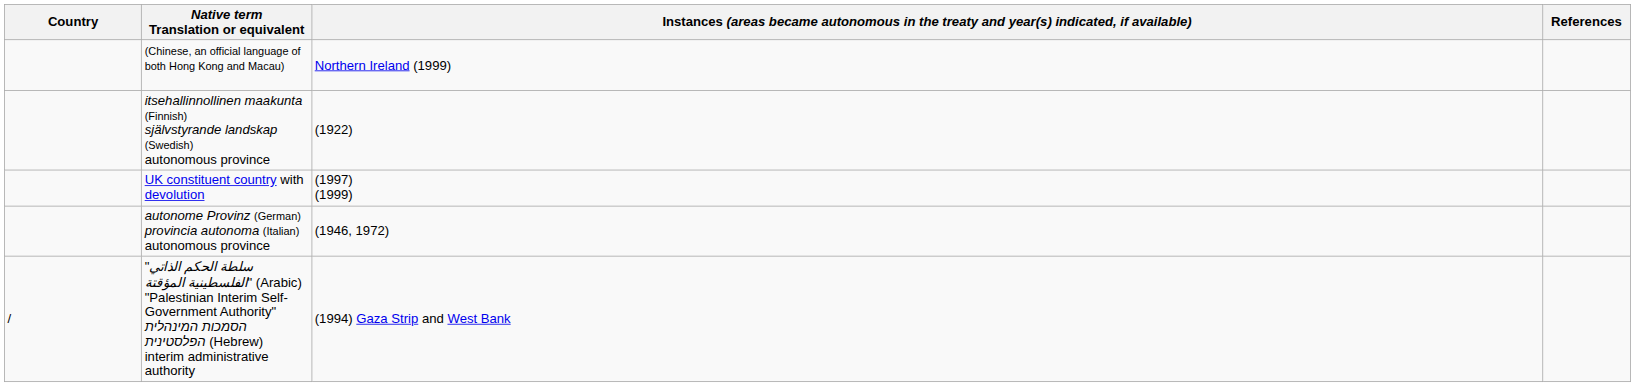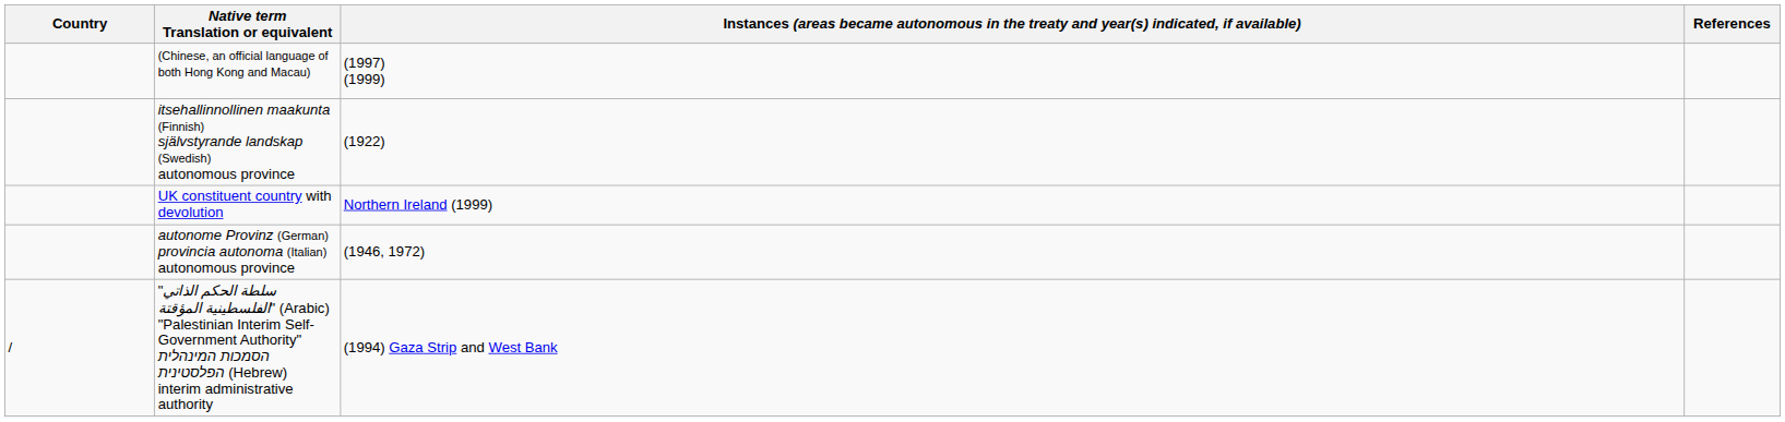 <table width="100%" class="wikitable">
 <tr>
 <th width="160px">Country</th>
 <th class="unsortable" width="200px"><em>Native term</em><br>Translation or equivalent</th>
 <th class="unsortable">Instances <em>(areas became autonomous in the treaty and year(s) indicated, if available)</em></th>
 <th class="unsortable" width="100px">References</th>
 </tr>
 <tr>
 <td></td>
 <td> <small>(Chinese, an official language of both Hong Kong and Macau)</small><br><br></td>
-<td> <a href='#'>Northern Ireland</a> (1999) </td>
+<td> (1997)  <br>  (1999) </td>
 <td align=center></td>
 </tr>
 <tr>
 <td></td>
 <td><em>itsehallinnollinen maakunta</em><small> (Finnish)</small><br><em>självstyrande landskap</em><small> (Swedish)</small><br>autonomous province</td>
 <td> (1922)  </td>
 <td align=center></td>
 </tr>
 <tr>
 <td></td>
 <td><a href='#'>UK constituent country</a> with <a href='#'>devolution</a></td>
-<td> (1997)  <br>  (1999) </td>
+<td> <a href='#'>Northern Ireland</a> (1999) </td>
 <td align=center></td>
 </tr>
 <tr>
 <td></td>
 <td><em>autonome Provinz</em> <small>(German)</small><br><em>provincia autonoma</em> <small>(Italian)</small><br>autonomous province</td>
 <td> (1946, 1972) </td>
 <td align=center></td>
 </tr>
 <tr>
 <td> / </td>
 <td>"<em>سلطة الحكم الذاتي الفلسطينية المؤقتة</em>" (Arabic)<br>"Palestinian Interim Self-Government Authority"<br><em>הסמכות המינהלית הפלסטינית</em> (Hebrew)<br>interim administrative authority</td>
 <td> (1994)   <a href='#'>Gaza Strip</a> and <a href='#'>West Bank</a>  </td>
 <td align=center></td>
 </tr>
 </table>
